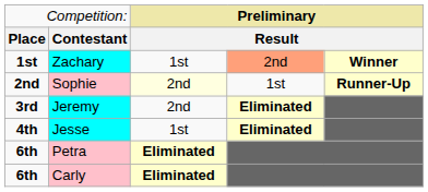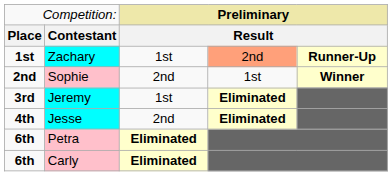 <table class="wikitable">
 <tr>
 <td width=30% colspan="2" align="right"><em>Competition:</em></td>
 <td colspan="11" bgcolor="palegoldenrod" align="Center"><strong>Preliminary</strong></td>
 </tr>
 <tr>
 <th>Place</th>
 <th>Contestant</th>
 <th colspan="14" align="center">Result</th>
 </tr>
 <tr>
 <td align="center"><strong>1st</strong></td>
 <td bgcolor="cyan">Zachary</td>
 <td align="center">1st</td>
 <td align="center" style="background: lightsalmon;">2nd</td>
-<td bgcolor="FFFFCC" align="center"><strong>Winner</strong></td>
+<td bgcolor="FFFFCC" align="center"><strong>Runner-Up</strong></td>
 </tr>
 <tr>
 <td align="center"><strong>2nd</strong></td>
 <td bgcolor="pink">Sophie</td>
-<td align="center" style="background: lightyellow;">2nd</td>
+<td align="center">2nd</td>
 <td align="center">1st</td>
-<td bgcolor="FFFFCC" align="center"><strong>Runner-Up</strong></td>
+<td bgcolor="FFFFCC" align="center"><strong>Winner</strong></td>
 </tr>
 <tr>
 <td align="center"><strong>3rd</strong></td>
 <td bgcolor="cyan">Jeremy</td>
-<td align="center">2nd</td>
+<td align="center">1st</td>
 <td bgcolor="FFFFCC" align="center"><strong>Eliminated</strong></td>
 <td colspan="1" bgcolor="666666"></td>
 </tr>
 <tr>
 <td align="center"><strong>4th</strong></td>
 <td bgcolor="cyan">Jesse</td>
-<td align="center">1st</td>
+<td align="center">2nd</td>
 <td bgcolor="FFFFCC" align="center"><strong>Eliminated</strong></td>
 <td colspan="1" bgcolor="666666"></td>
 </tr>
 <tr>
 <td align="center"><strong>6th</strong></td>
 <td bgcolor="pink">Petra</td>
 <td bgcolor="FFFFCC" align="center"><strong>Eliminated</strong></td>
 <td colspan="2" bgcolor="666666"></td>
 </tr>
 <tr>
 <td align="center"><strong>6th</strong></td>
 <td bgcolor="pink">Carly</td>
 <td bgcolor="FFFFCC" align="center"><strong>Eliminated</strong></td>
 <td colspan="2" bgcolor="666666"></td>
 </tr>
 </table>
